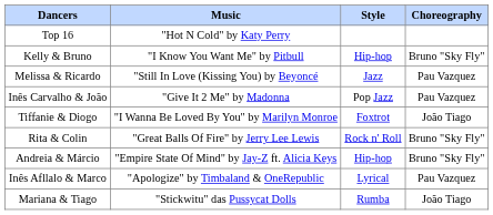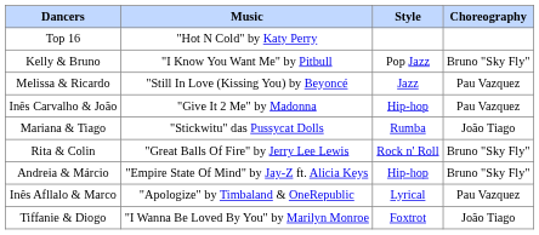 <table border="1" cellpadding="4" cellspacing="0" style="text-align:center; font-size:90%; border-collapse:collapse">
 <tr style="background:#C1D8FF;">
 <th>Dancers</th>
 <th>Music</th>
 <th>Style</th>
 <th>Choreography</th>
 </tr>
 <tr>
 <td>Top 16</td>
 <td>"Hot N Cold" by <a href='#'>Katy Perry</a></td>
 <td></td>
 <td></td>
 </tr>
 <tr>
 <td>Kelly & Bruno</td>
 <td>"I Know You Want Me" by <a href='#'>Pitbull</a></td>
-<td><a href='#'>Hip-hop</a></td>
+<td>Pop <a href='#'>Jazz</a></td>
 <td>Bruno "Sky Fly"</td>
 </tr>
 <tr>
 <td>Melissa & Ricardo</td>
 <td>"Still In Love (Kissing You) by <a href='#'>Beyoncé</a></td>
 <td><a href='#'>Jazz</a></td>
 <td>Pau Vazquez</td>
 </tr>
 <tr>
 <td>Inês Carvalho & João</td>
 <td>"Give It 2 Me" by <a href='#'>Madonna</a></td>
-<td>Pop <a href='#'>Jazz</a></td>
+<td><a href='#'>Hip-hop</a></td>
 <td>Pau Vazquez</td>
 </tr>
 <tr>
-<td>Tiffanie & Diogo</td>
-<td>"I Wanna Be Loved By You" by <a href='#'>Marilyn Monroe</a></td>
-<td><a href='#'>Foxtrot</a></td>
+<td>Mariana & Tiago</td>
+<td>"Stickwitu" das <a href='#'>Pussycat Dolls</a></td>
+<td><a href='#'>Rumba</a></td>
 <td>João Tiago</td>
 </tr>
 <tr>
 <td>Rita & Colin</td>
 <td>"Great Balls Of Fire" by <a href='#'>Jerry Lee Lewis</a></td>
 <td><a href='#'>Rock n' Roll</a></td>
 <td>Bruno "Sky Fly"</td>
 </tr>
 <tr>
 <td>Andreia & Márcio</td>
 <td>"Empire State Of Mind" by <a href='#'>Jay-Z</a> ft. <a href='#'>Alicia Keys</a></td>
 <td><a href='#'>Hip-hop</a></td>
 <td>Bruno "Sky Fly"</td>
 </tr>
 <tr>
 <td>Inês Afllalo & Marco</td>
 <td>"Apologize" by <a href='#'>Timbaland</a> & <a href='#'>OneRepublic</a></td>
 <td><a href='#'>Lyrical</a></td>
 <td>Pau Vazquez</td>
 </tr>
 <tr>
-<td>Mariana & Tiago</td>
-<td>"Stickwitu" das <a href='#'>Pussycat Dolls</a></td>
-<td><a href='#'>Rumba</a></td>
+<td>Tiffanie & Diogo</td>
+<td>"I Wanna Be Loved By You" by <a href='#'>Marilyn Monroe</a></td>
+<td><a href='#'>Foxtrot</a></td>
 <td>João Tiago</td>
 </tr>
 </table>
